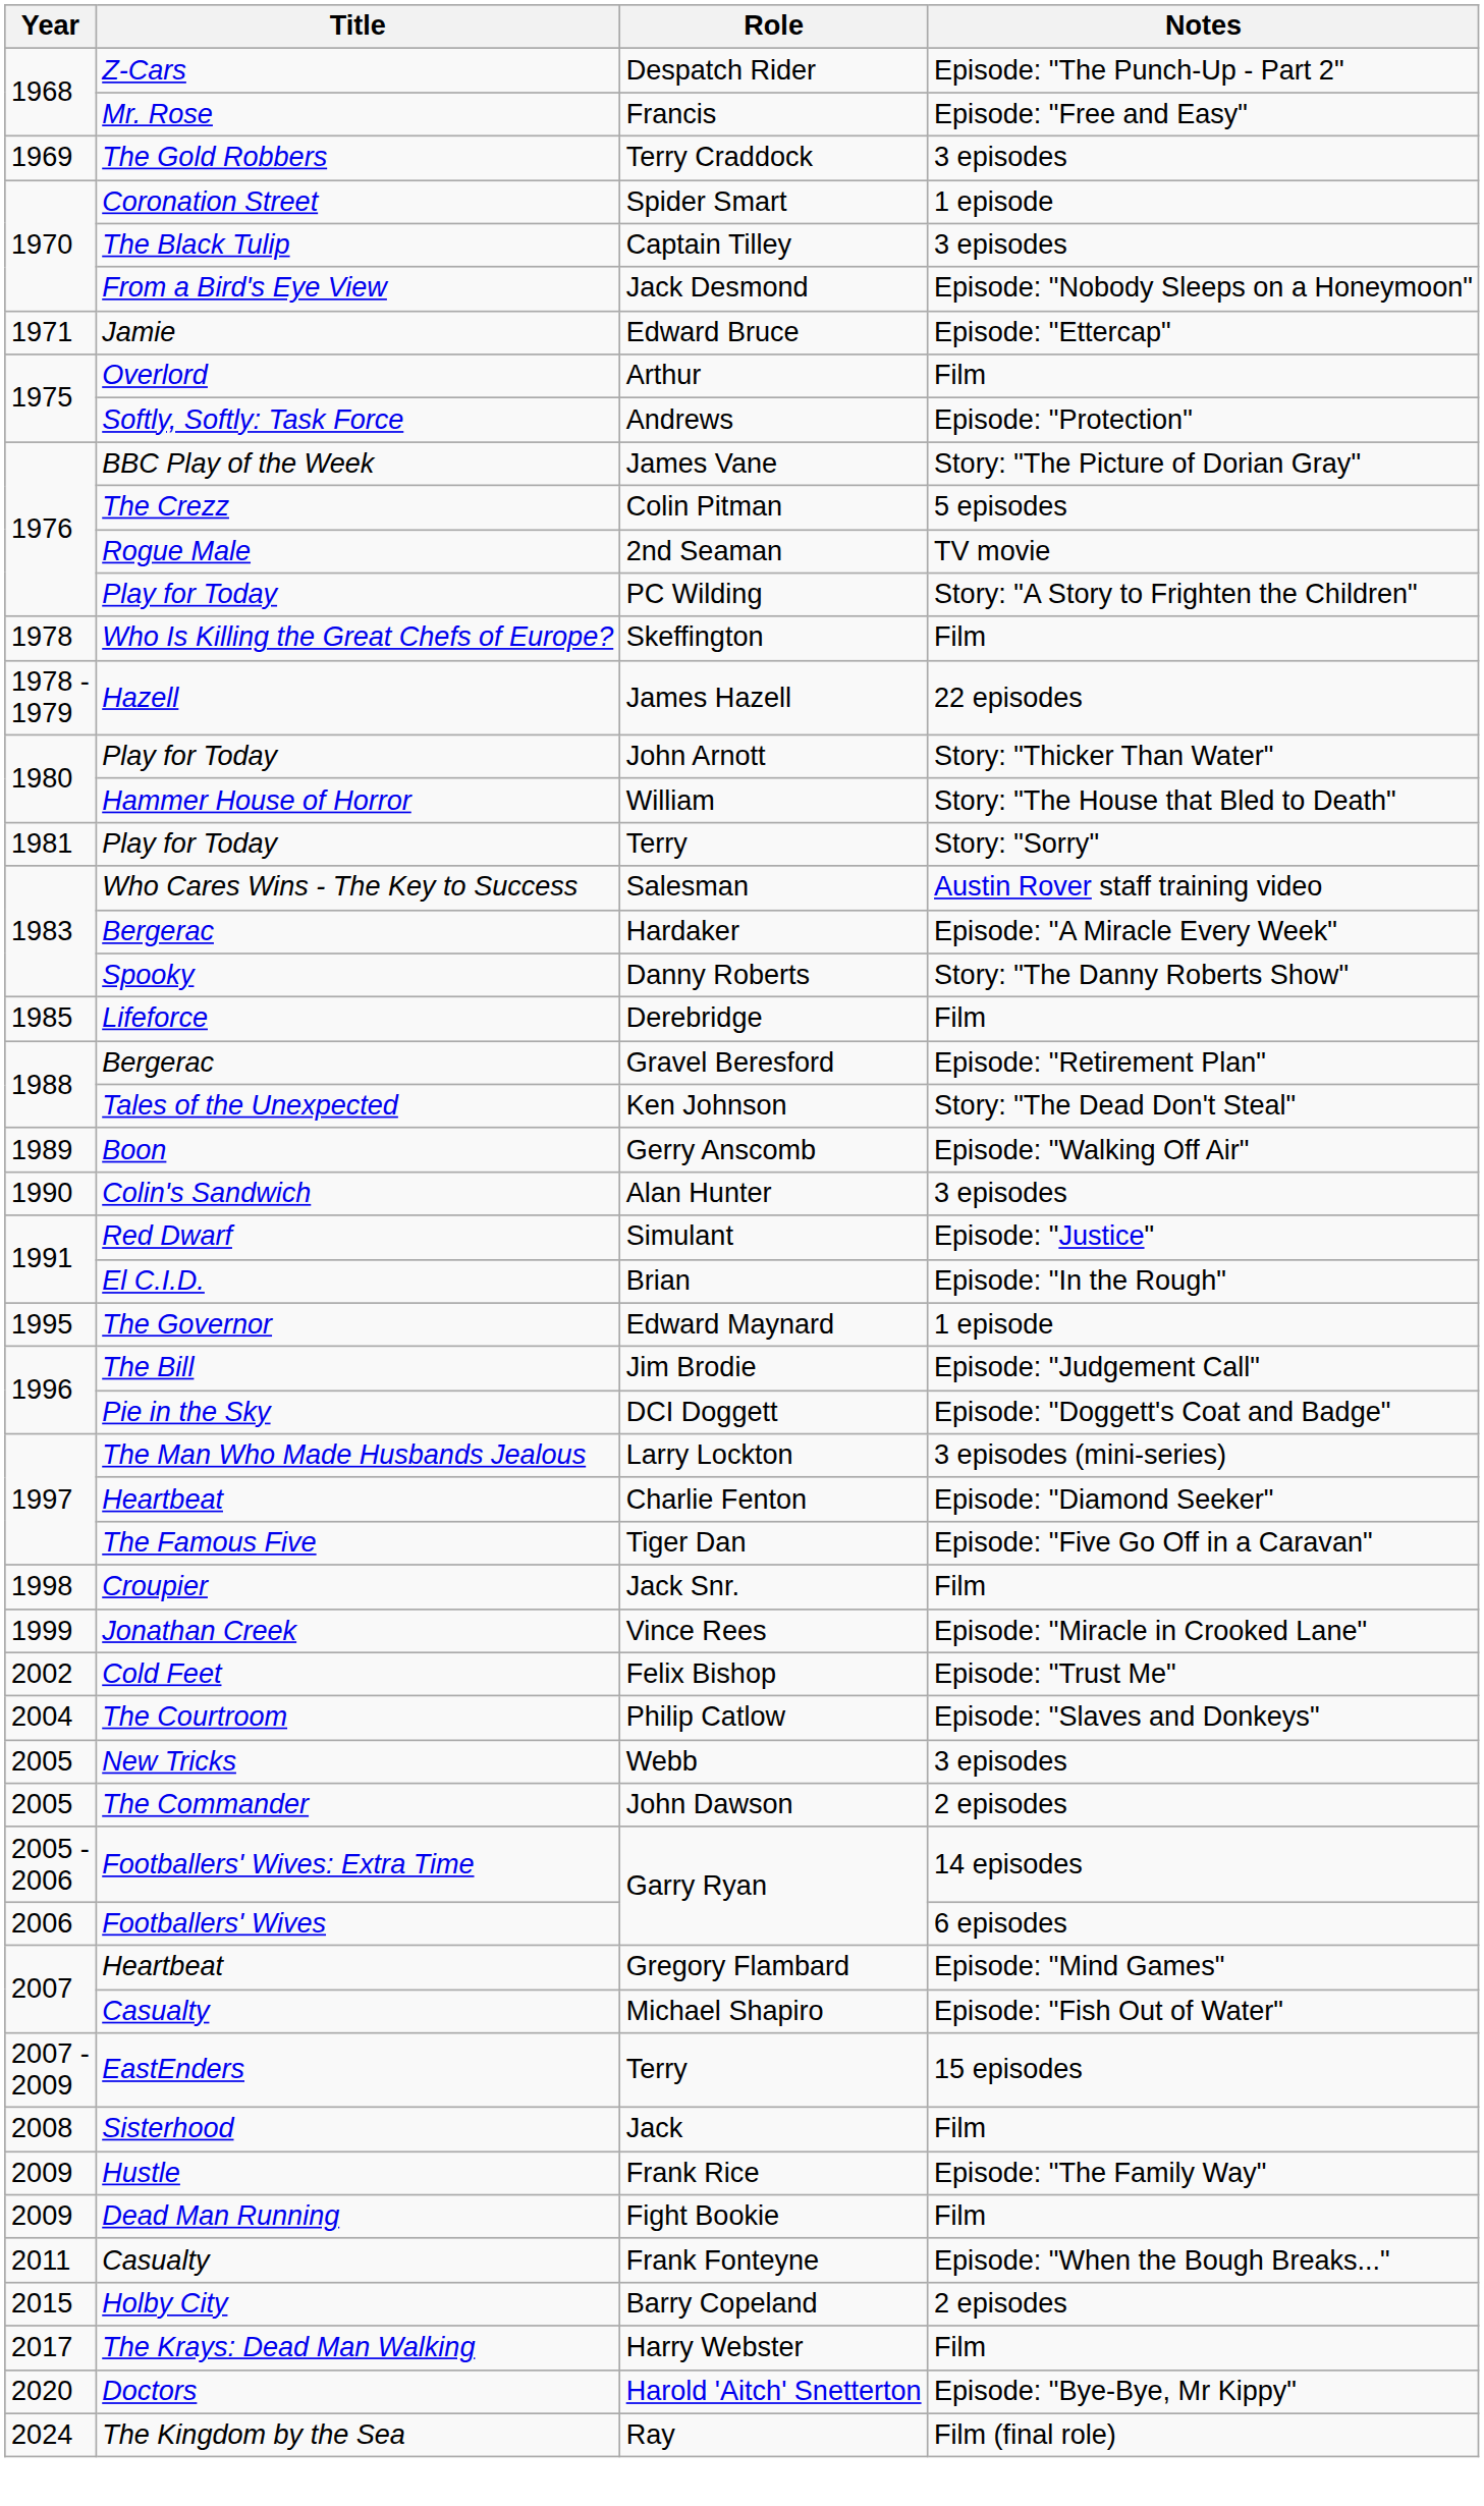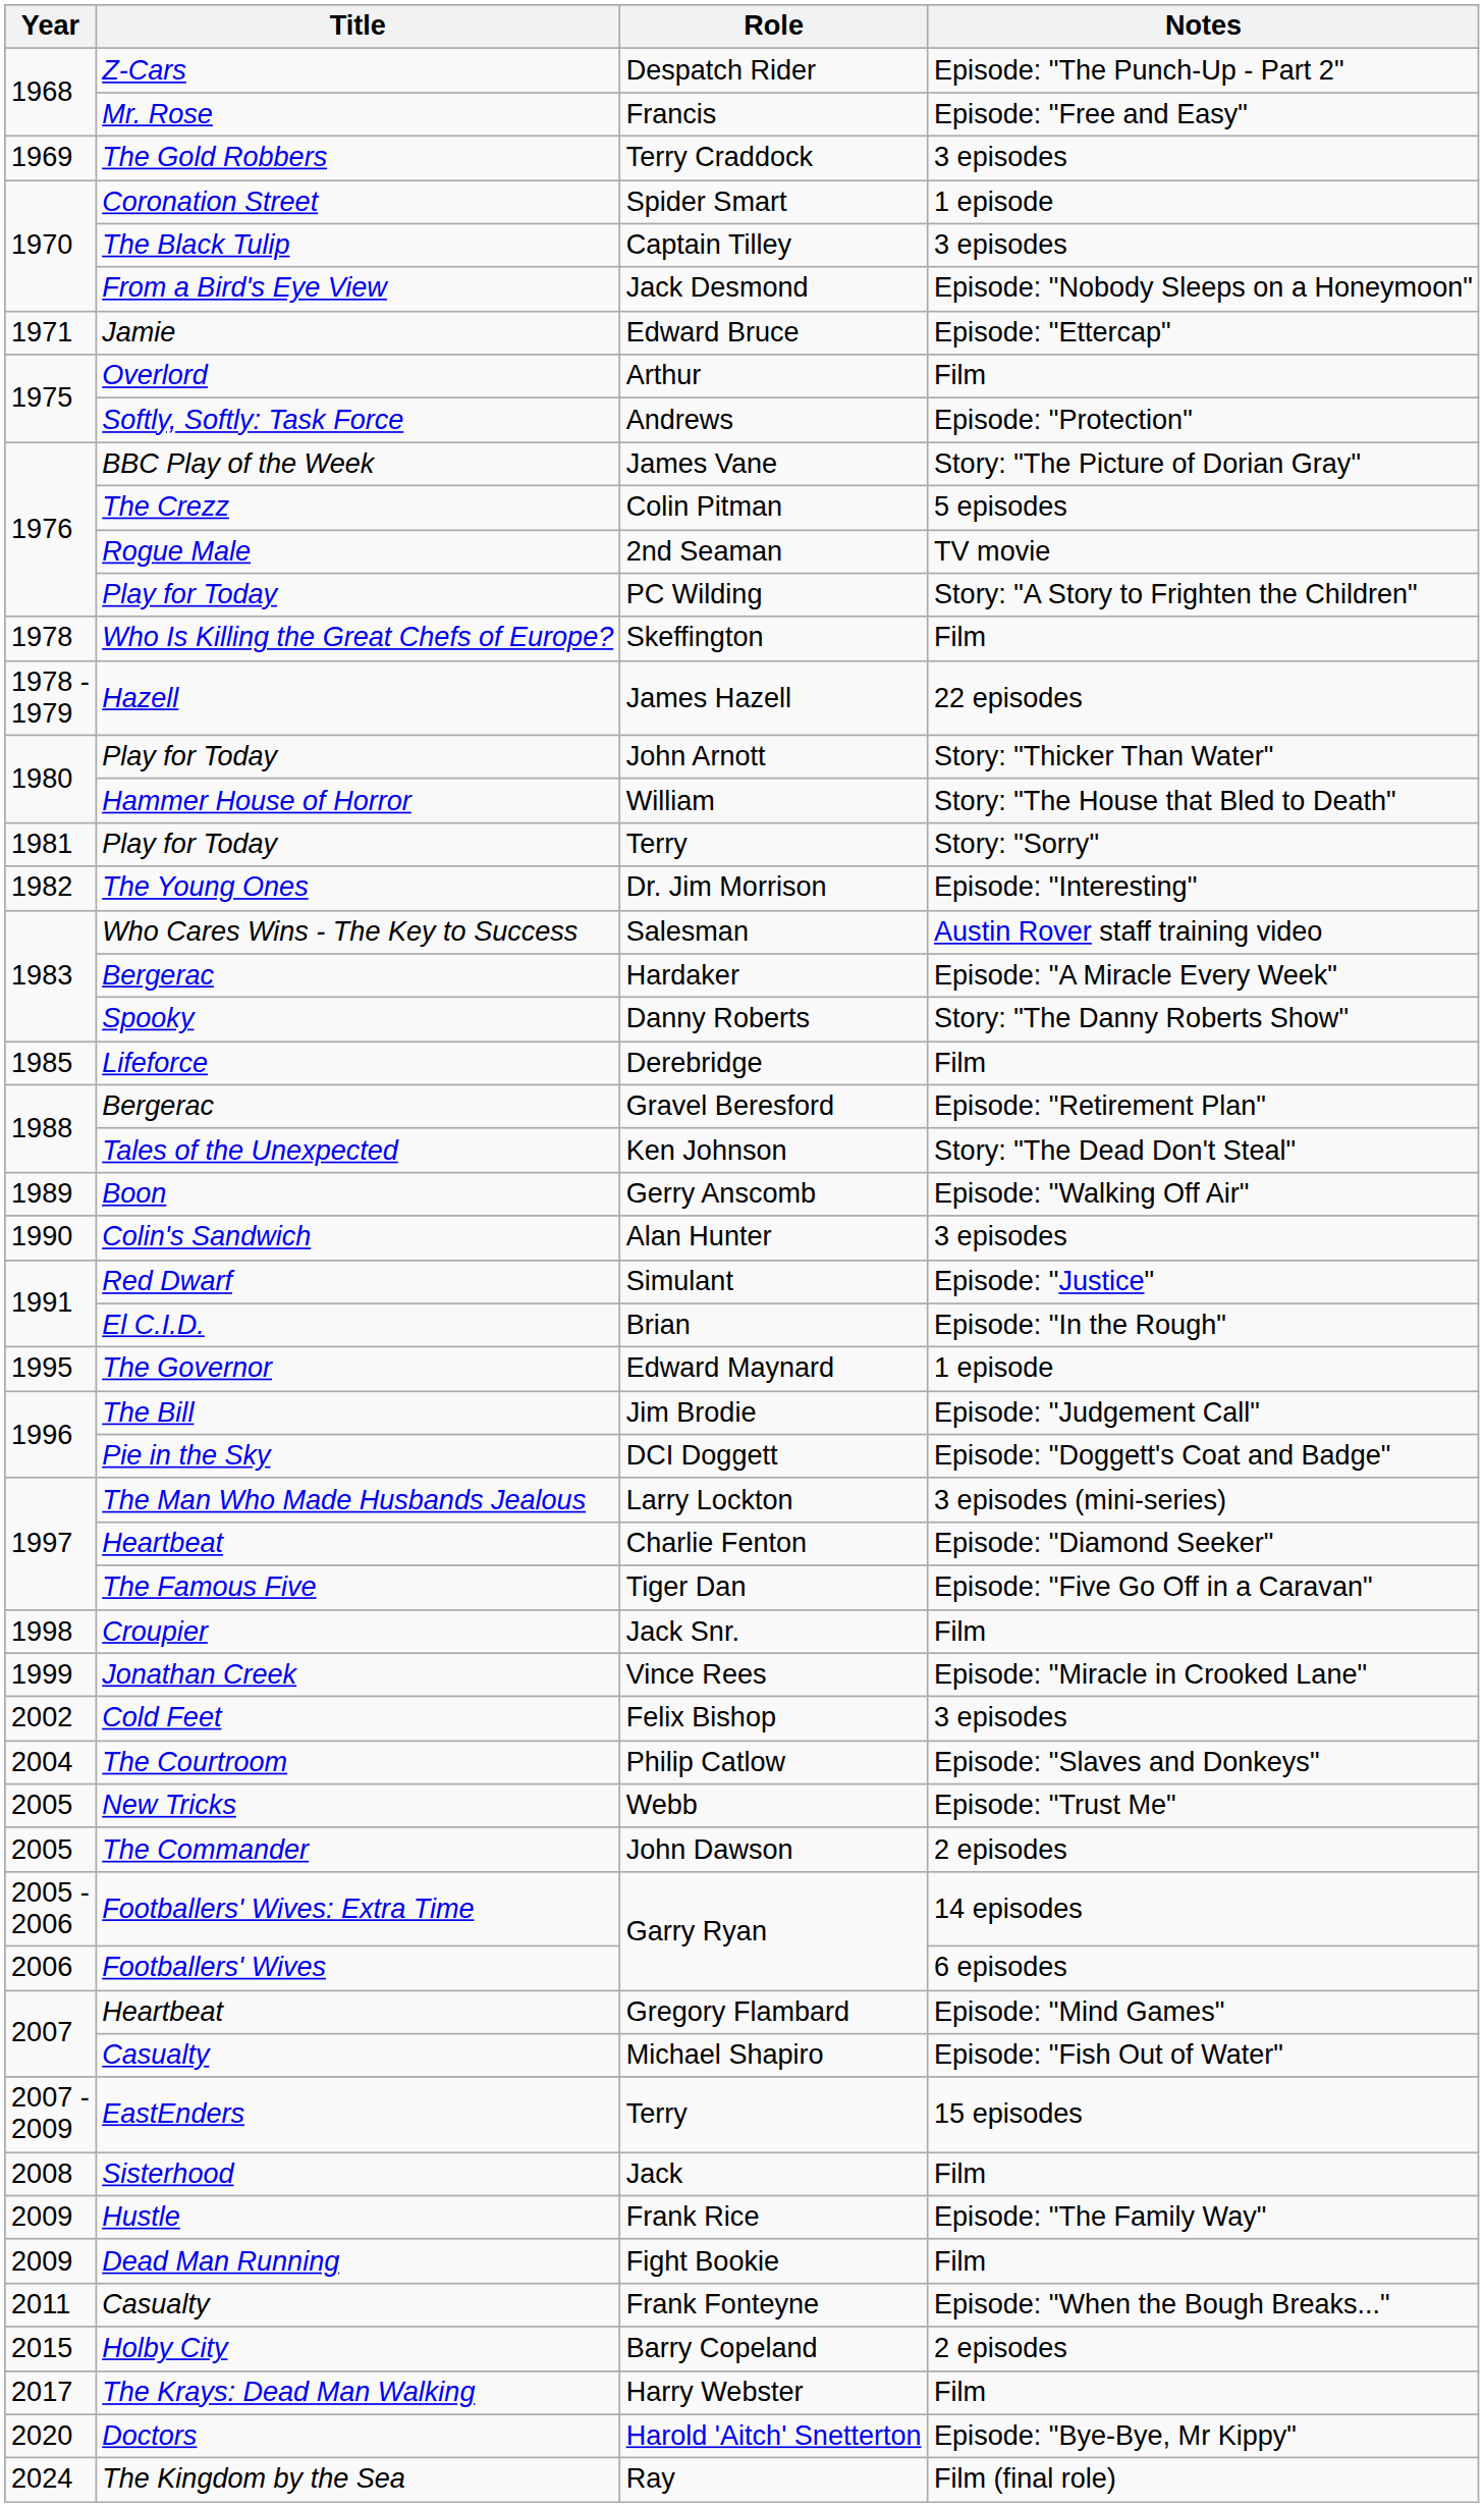 <table class="wikitable">
 <tr>
 <th>Year</th>
 <th>Title</th>
 <th>Role</th>
 <th>Notes</th>
 </tr>
 <tr>
 <td rowspan="2">1968</td>
 <td><em><a href='#'>Z-Cars</a></em></td>
 <td>Despatch Rider</td>
 <td>Episode: "The Punch-Up - Part 2"</td>
 </tr>
 <tr>
 <td><a href='#'><em>Mr. Rose</em></a></td>
 <td>Francis</td>
 <td>Episode: "Free and Easy"</td>
 </tr>
 <tr>
 <td>1969</td>
 <td><em><a href='#'>The Gold Robbers</a></em></td>
 <td>Terry Craddock</td>
 <td>3 episodes</td>
 </tr>
 <tr>
 <td rowspan="3">1970</td>
 <td><em><a href='#'>Coronation Street</a></em></td>
 <td>Spider Smart</td>
 <td>1 episode</td>
 </tr>
 <tr>
 <td><em><a href='#'>The Black Tulip</a></em></td>
 <td>Captain Tilley</td>
 <td>3 episodes</td>
 </tr>
 <tr>
 <td><em><a href='#'>From a Bird's Eye View</a></em></td>
 <td>Jack Desmond</td>
 <td>Episode: "Nobody Sleeps on a Honeymoon"</td>
 </tr>
 <tr>
 <td>1971</td>
 <td><em>Jamie</em></td>
 <td>Edward Bruce</td>
 <td>Episode: "Ettercap"</td>
 </tr>
 <tr>
 <td rowspan="2">1975</td>
 <td><em><a href='#'>Overlord</a></em></td>
 <td>Arthur</td>
 <td>Film</td>
 </tr>
 <tr>
 <td><em><a href='#'>Softly, Softly: Task Force</a></em></td>
 <td>Andrews</td>
 <td>Episode: "Protection"</td>
 </tr>
 <tr>
 <td rowspan="4">1976</td>
 <td><em>BBC Play of the Week</em></td>
 <td>James Vane</td>
 <td>Story: "The Picture of Dorian Gray"</td>
 </tr>
 <tr>
 <td><em><a href='#'>The Crezz</a></em></td>
 <td>Colin Pitman</td>
 <td>5 episodes</td>
 </tr>
 <tr>
 <td><em><a href='#'>Rogue Male</a></em></td>
 <td>2nd Seaman</td>
 <td>TV movie</td>
 </tr>
 <tr>
 <td><em><a href='#'>Play for Today</a></em></td>
 <td>PC Wilding</td>
 <td>Story: "A Story to Frighten the Children"</td>
 </tr>
 <tr>
 <td>1978</td>
 <td><em><a href='#'>Who Is Killing the Great Chefs of Europe?</a></em></td>
 <td>Skeffington</td>
 <td>Film</td>
 </tr>
 <tr>
 <td>1978 -<br>1979</td>
 <td><em><a href='#'>Hazell</a></em></td>
 <td>James Hazell</td>
 <td>22 episodes</td>
 </tr>
 <tr>
 <td rowspan="2">1980</td>
 <td><em>Play for Today</em></td>
 <td>John Arnott</td>
 <td>Story: "Thicker Than Water"</td>
 </tr>
 <tr>
 <td><a href='#'><em>Hammer House of Horror</em></a></td>
 <td>William</td>
 <td>Story: "The House that Bled to Death"</td>
 </tr>
 <tr>
 <td>1981</td>
 <td><em>Play for Today</em></td>
 <td>Terry</td>
 <td>Story: "Sorry"</td>
 </tr>
 <tr>
+<td>1982</td>
+<td><a href='#'><em>The Young Ones</em></a></td>
+<td>Dr. Jim Morrison</td>
+<td>Episode: "Interesting"</td>
+</tr>
+<tr>
 <td rowspan="3">1983</td>
 <td><em>Who Cares Wins - The Key to Success</em></td>
 <td>Salesman</td>
 <td><a href='#'>Austin Rover</a> staff training video</td>
 </tr>
 <tr>
 <td><em><a href='#'>Bergerac</a></em></td>
 <td>Hardaker</td>
 <td>Episode: "A Miracle Every Week"</td>
 </tr>
 <tr>
 <td><em><a href='#'>Spooky</a></em></td>
 <td>Danny Roberts</td>
 <td>Story: "The Danny Roberts Show"</td>
 </tr>
 <tr>
 <td>1985</td>
 <td><em><a href='#'>Lifeforce</a></em></td>
 <td>Derebridge</td>
 <td>Film</td>
 </tr>
 <tr>
 <td rowspan="2">1988</td>
 <td><em>Bergerac</em></td>
 <td>Gravel Beresford</td>
 <td>Episode: "Retirement Plan"</td>
 </tr>
 <tr>
 <td><em><a href='#'>Tales of the Unexpected</a></em></td>
 <td>Ken Johnson</td>
 <td>Story: "The Dead Don't Steal"</td>
 </tr>
 <tr>
 <td>1989</td>
 <td><em><a href='#'>Boon</a></em></td>
 <td>Gerry Anscomb</td>
 <td>Episode: "Walking Off Air"</td>
 </tr>
 <tr>
 <td>1990</td>
 <td><em><a href='#'>Colin's Sandwich</a></em></td>
 <td>Alan Hunter</td>
 <td>3 episodes</td>
 </tr>
 <tr>
 <td rowspan="2">1991</td>
 <td><em><a href='#'>Red Dwarf</a></em></td>
 <td>Simulant</td>
 <td>Episode: "<a href='#'>Justice</a>"</td>
 </tr>
 <tr>
 <td><a href='#'><em>El C.I.D.</em></a></td>
 <td>Brian</td>
 <td>Episode: "In the Rough"</td>
 </tr>
 <tr>
 <td>1995</td>
 <td><em><a href='#'>The Governor</a></em></td>
 <td>Edward Maynard</td>
 <td>1 episode</td>
 </tr>
 <tr>
 <td rowspan="2">1996</td>
 <td><em><a href='#'>The Bill</a></em></td>
 <td>Jim Brodie</td>
 <td>Episode: "Judgement Call"</td>
 </tr>
 <tr>
 <td><em><a href='#'>Pie in the Sky</a></em></td>
 <td>DCI Doggett</td>
 <td>Episode: "Doggett's Coat and Badge"</td>
 </tr>
 <tr>
 <td rowspan="3">1997</td>
 <td><em><a href='#'>The Man Who Made Husbands Jealous</a></em></td>
 <td>Larry Lockton</td>
 <td>3 episodes (mini-series)</td>
 </tr>
 <tr>
 <td><em><a href='#'>Heartbeat</a></em></td>
 <td>Charlie Fenton</td>
 <td>Episode: "Diamond Seeker"</td>
 </tr>
 <tr>
 <td><a href='#'><em>The Famous Five</em></a></td>
 <td>Tiger Dan</td>
 <td>Episode: "Five Go Off in a Caravan"</td>
 </tr>
 <tr>
 <td>1998</td>
 <td><em><a href='#'>Croupier</a></em></td>
 <td>Jack Snr.</td>
 <td>Film</td>
 </tr>
 <tr>
 <td>1999</td>
 <td><em><a href='#'>Jonathan Creek</a></em></td>
 <td>Vince Rees</td>
 <td>Episode: "Miracle in Crooked Lane"</td>
 </tr>
 <tr>
 <td>2002</td>
 <td><em><a href='#'>Cold Feet</a></em></td>
 <td>Felix Bishop</td>
-<td>Episode: "Trust Me"</td>
+<td>3 episodes</td>
 </tr>
 <tr>
 <td>2004</td>
 <td><a href='#'><em>The Courtroom</em></a></td>
 <td>Philip Catlow</td>
 <td>Episode: "Slaves and Donkeys"</td>
 </tr>
 <tr>
 <td>2005</td>
 <td><em><a href='#'>New Tricks</a></em></td>
 <td>Webb</td>
-<td>3 episodes</td>
+<td>Episode: "Trust Me"</td>
 </tr>
 <tr>
 <td>2005</td>
 <td><em><a href='#'>The Commander</a></em></td>
 <td>John Dawson</td>
 <td>2 episodes</td>
 </tr>
 <tr>
 <td>2005 -<br>2006</td>
 <td><em><a href='#'>Footballers' Wives: Extra Time</a></em></td>
 <td rowspan="2">Garry Ryan</td>
 <td>14 episodes</td>
 </tr>
 <tr>
 <td>2006</td>
 <td><em><a href='#'>Footballers' Wives</a></em></td>
 <td>6 episodes</td>
 </tr>
 <tr>
 <td rowspan="2">2007</td>
 <td><em>Heartbeat</em></td>
 <td>Gregory Flambard</td>
 <td>Episode: "Mind Games"</td>
 </tr>
 <tr>
 <td><em><a href='#'>Casualty</a></em></td>
 <td>Michael Shapiro</td>
 <td>Episode: "Fish Out of Water"</td>
 </tr>
 <tr>
 <td>2007 -<br>2009</td>
 <td><em><a href='#'>EastEnders</a></em></td>
 <td>Terry</td>
 <td>15 episodes</td>
 </tr>
 <tr>
 <td>2008</td>
 <td><em><a href='#'>Sisterhood</a></em></td>
 <td>Jack</td>
 <td>Film</td>
 </tr>
 <tr>
 <td>2009</td>
 <td><em><a href='#'>Hustle</a></em></td>
 <td>Frank Rice</td>
 <td>Episode: "The Family Way"</td>
 </tr>
 <tr>
 <td>2009</td>
 <td><a href='#'><em>Dead Man Running</em></a></td>
 <td>Fight Bookie</td>
 <td>Film</td>
 </tr>
 <tr>
 <td>2011</td>
 <td><em>Casualty</em></td>
 <td>Frank Fonteyne</td>
 <td>Episode: "When the Bough Breaks..."</td>
 </tr>
 <tr>
 <td>2015</td>
 <td><em><a href='#'>Holby City</a></em></td>
 <td>Barry Copeland</td>
 <td>2 episodes</td>
 </tr>
 <tr>
 <td>2017</td>
 <td><em><a href='#'>The Krays: Dead Man Walking</a></em></td>
 <td>Harry Webster</td>
 <td>Film</td>
 </tr>
 <tr>
 <td>2020</td>
 <td><em><a href='#'>Doctors</a></em></td>
 <td><a href='#'>Harold 'Aitch' Snetterton</a></td>
 <td>Episode: "Bye-Bye, Mr Kippy"</td>
 </tr>
 <tr>
 <td>2024</td>
 <td><em>The Kingdom by the Sea</em></td>
 <td>Ray</td>
 <td>Film (final role)</td>
 </tr>
 </table>
